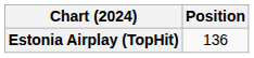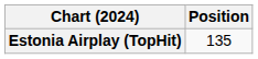 <table class="wikitable plainrowheaders" style="text-align:center">
 <tr>
 <th scope="col">Chart (2024)</th>
 <th scope="col">Position</th>
 </tr>
 <tr>
 <th scope="row">Estonia Airplay (TopHit)</th>
-<td>136</td>
+<td>135</td>
 </tr>
 </table>
